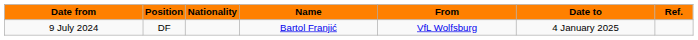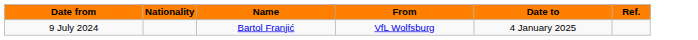 <table class="wikitable" style="text-align:center; font-size:90%; ">
 <tr>
 <th style="background:#FF8000; color:black; width:200px;">Date from</th>
-<th style="background:#FF8000; color:black; width:50px;">Position</th>
 <th style="background:#FF8000; color:black; width:50px;">Nationality</th>
 <th style="background:#FF8000; color:black; width:200px;">Name</th>
 <th style="background:#FF8000; color:black; width:200px;">From</th>
 <th style="background:#FF8000; color:black; width:200px;">Date to</th>
 <th style="background:#FF8000; color:black; width:50px;">Ref.</th>
 </tr>
 <tr>
 <td>9 July 2024</td>
-<td>DF</td>
 <td></td>
 <td><a href='#'>Bartol Franjić</a></td>
 <td><a href='#'>VfL Wolfsburg</a></td>
 <td>4 January 2025</td>
 <td></td>
 </tr>
 </table>
